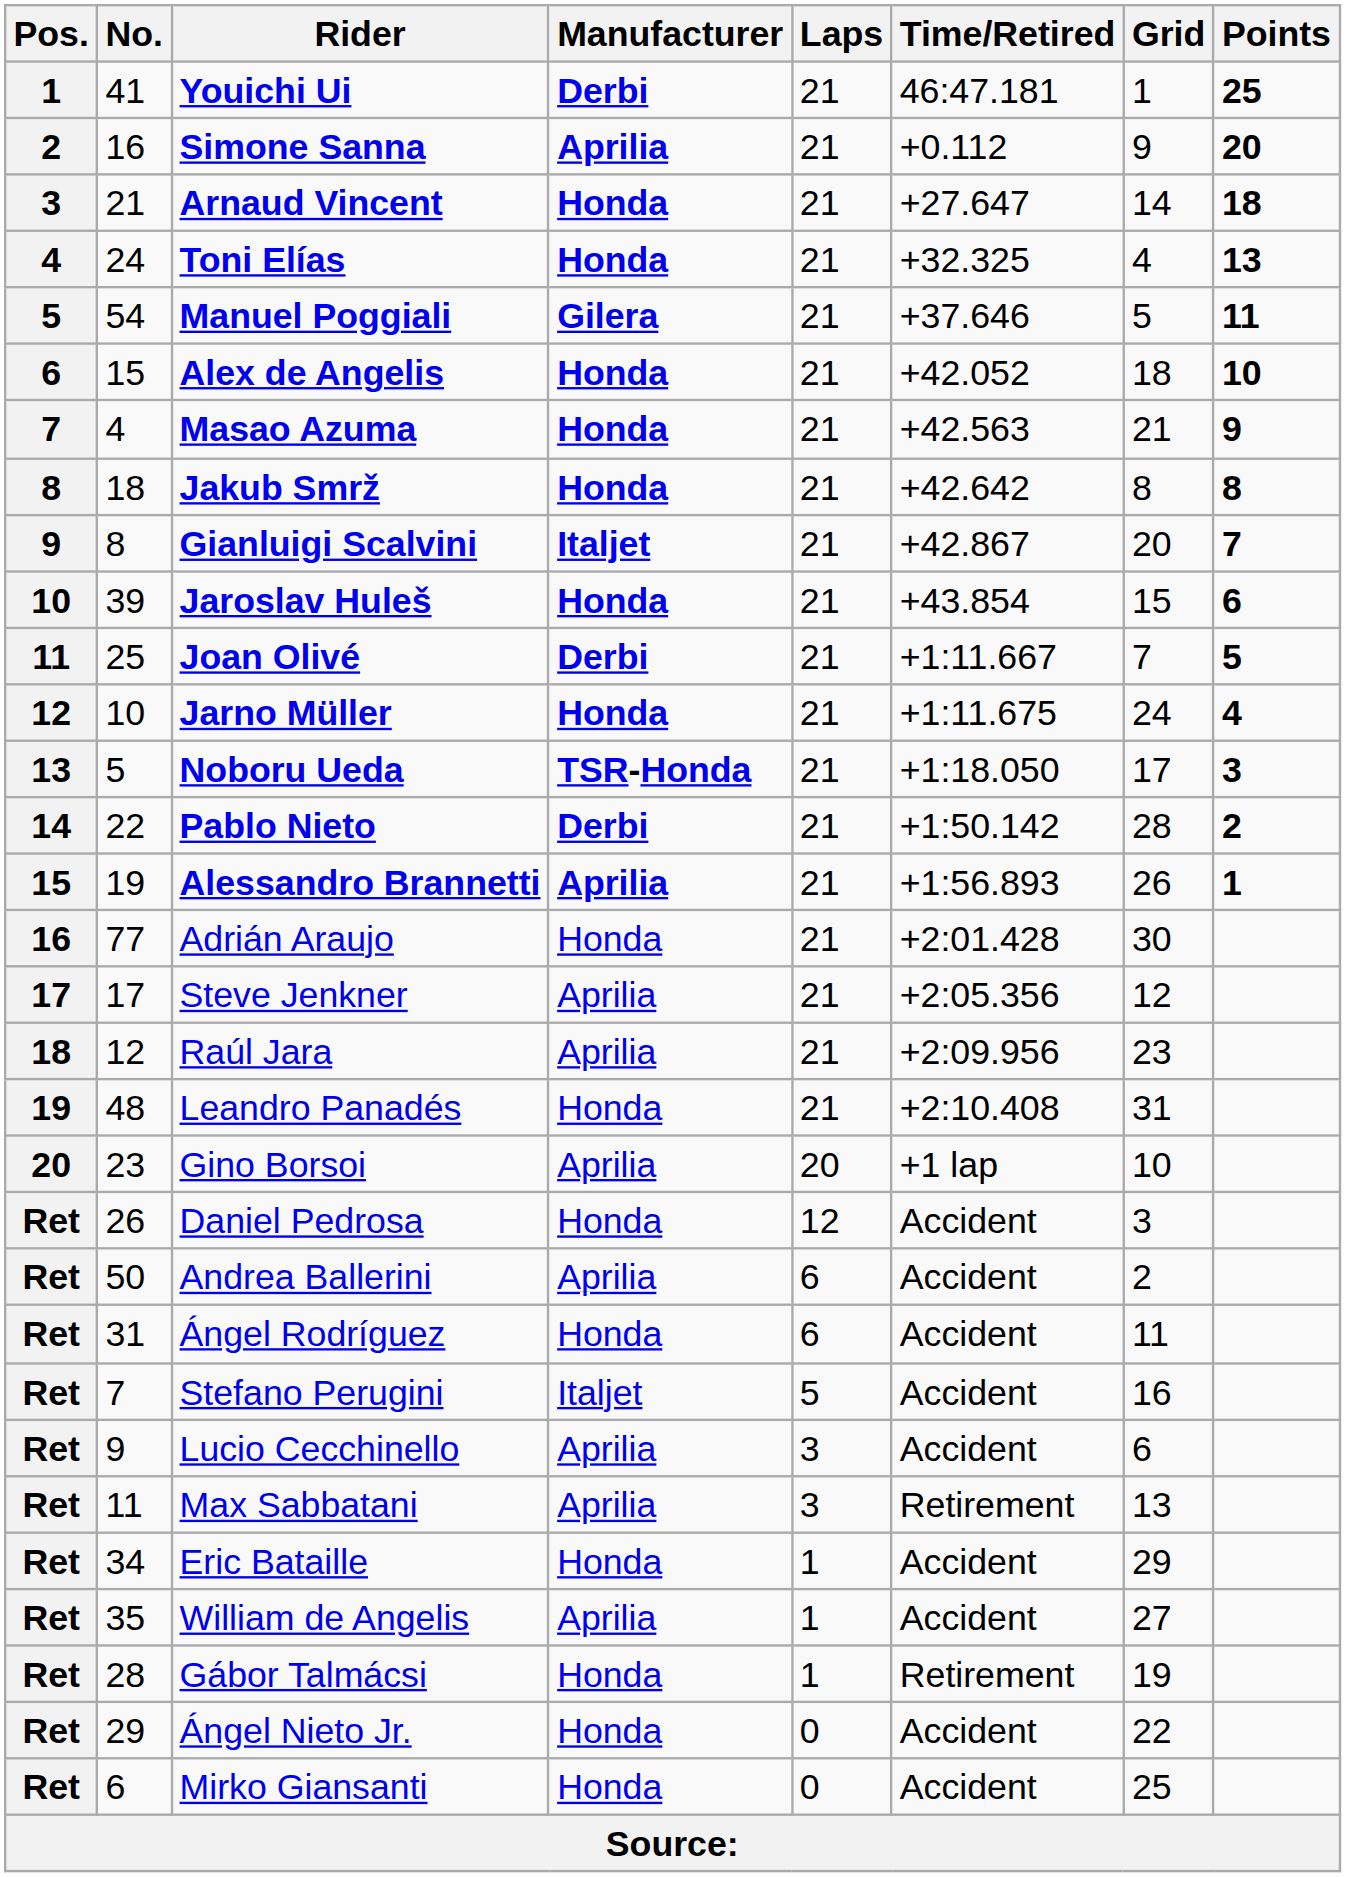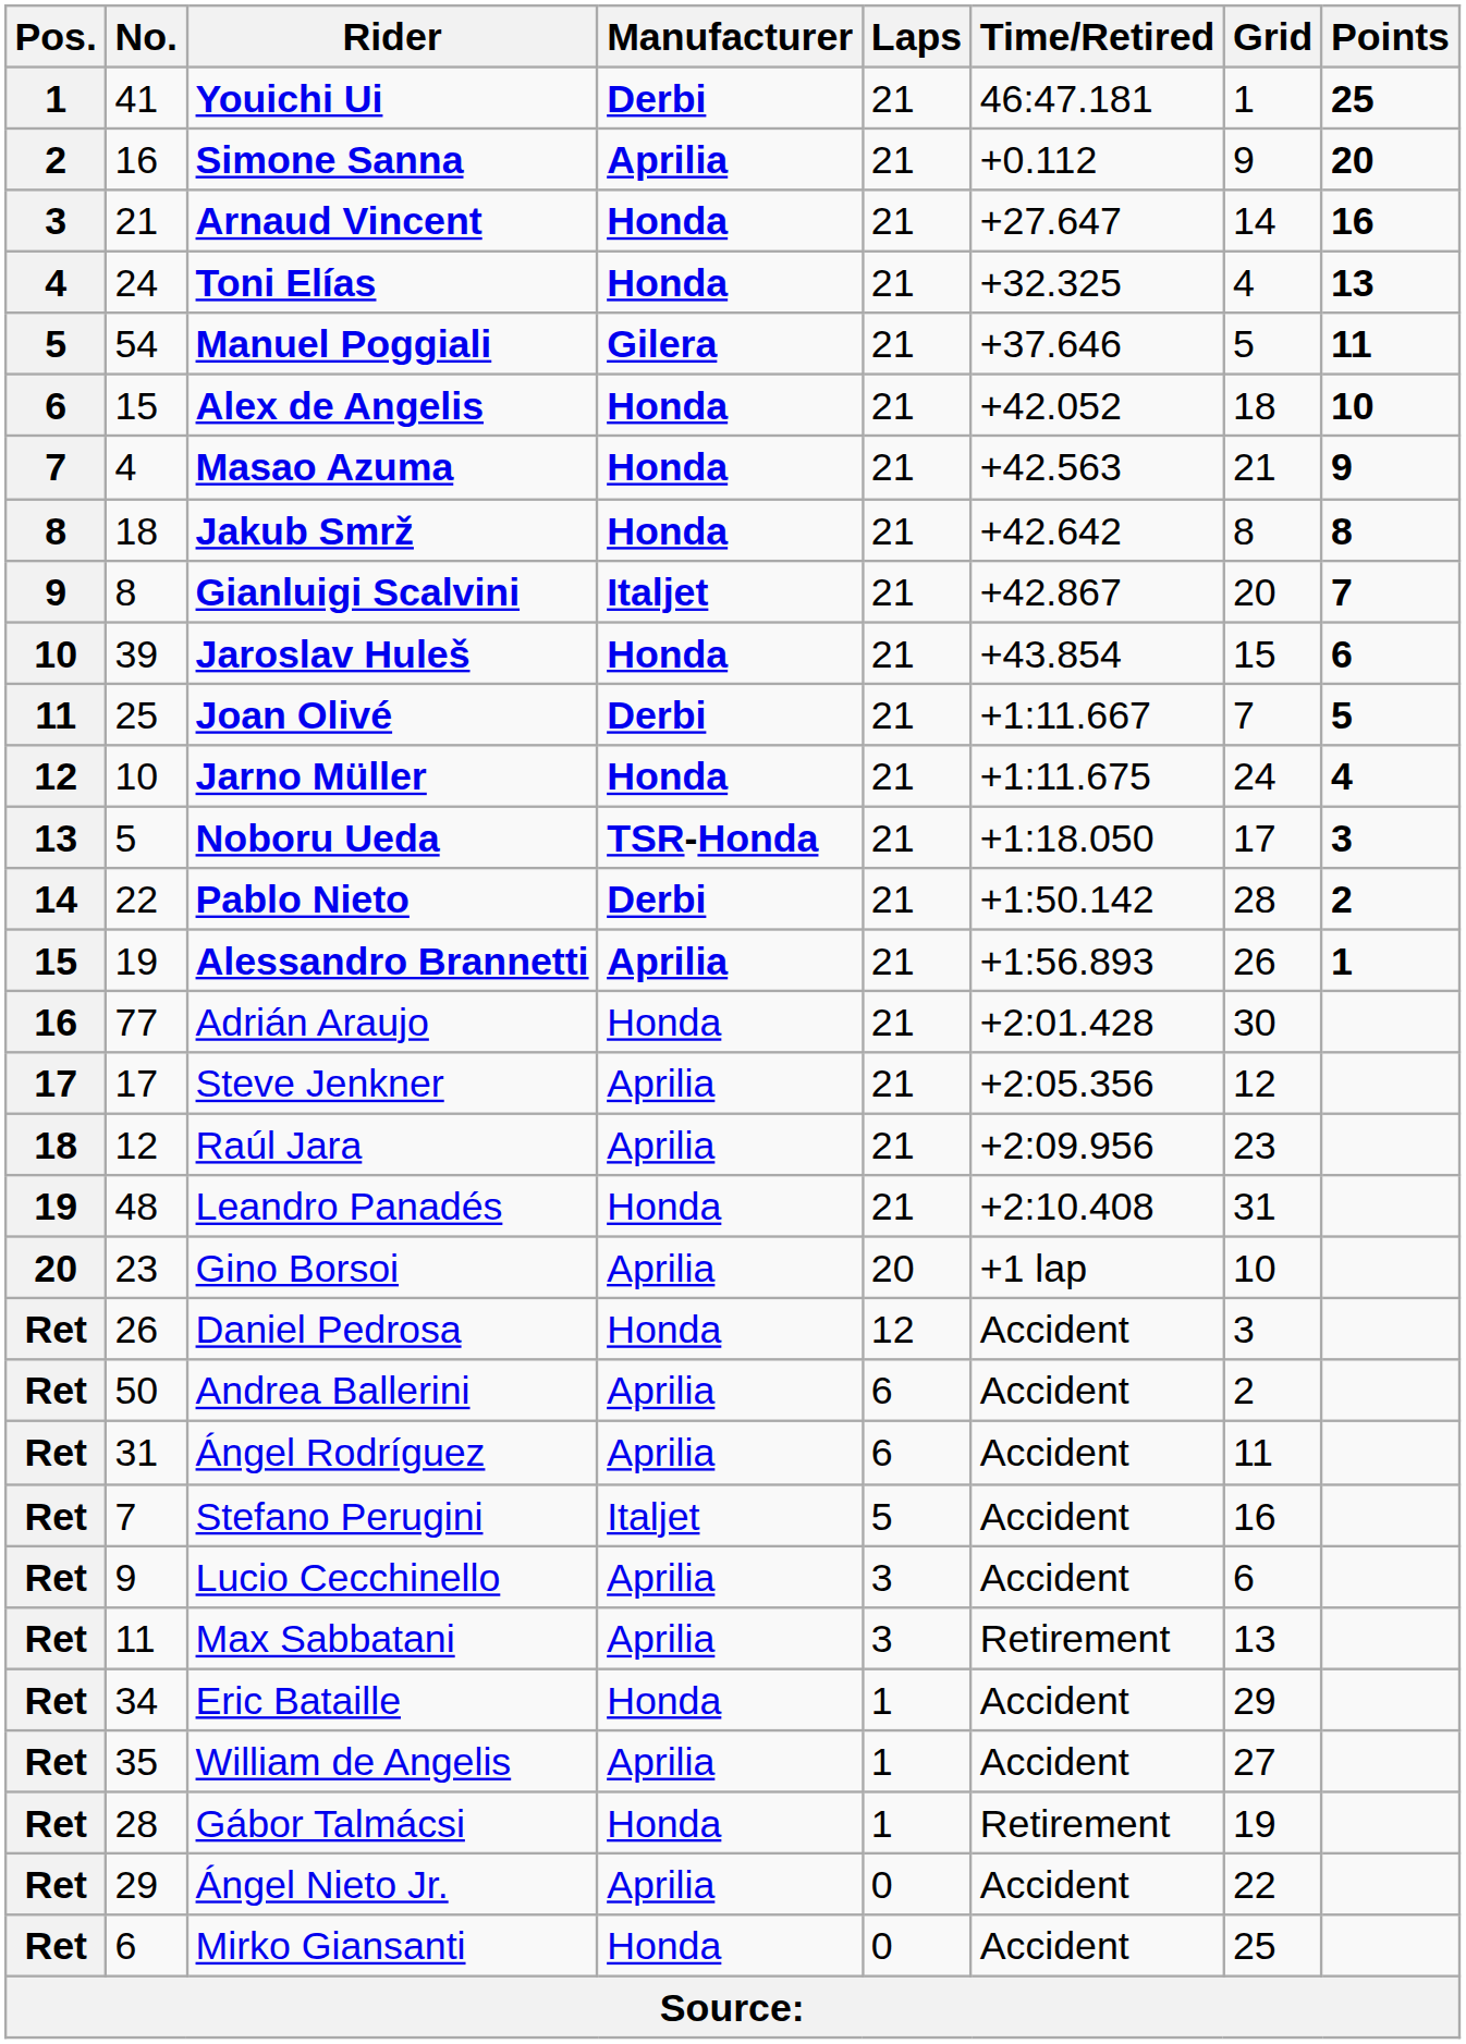 <table class="wikitable" style="font-size: 95%;">
 <tr>
 <th>Pos.</th>
 <th>No.</th>
 <th>Rider</th>
 <th>Manufacturer</th>
 <th>Laps</th>
 <th>Time/Retired</th>
 <th>Grid</th>
 <th>Points</th>
 </tr>
 <tr>
 <th>1</th>
 <td>41</td>
 <td> <strong><a href='#'>Youichi Ui</a></strong></td>
 <td><strong><a href='#'>Derbi</a></strong></td>
 <td>21</td>
 <td>46:47.181</td>
 <td>1</td>
 <td><strong>25</strong></td>
 </tr>
 <tr>
 <th>2</th>
 <td>16</td>
 <td> <strong><a href='#'>Simone Sanna</a></strong></td>
 <td><strong><a href='#'>Aprilia</a></strong></td>
 <td>21</td>
 <td>+0.112</td>
 <td>9</td>
 <td><strong>20</strong></td>
 </tr>
 <tr>
 <th>3</th>
 <td>21</td>
 <td> <strong><a href='#'>Arnaud Vincent</a></strong></td>
 <td><strong><a href='#'>Honda</a></strong></td>
 <td>21</td>
 <td>+27.647</td>
 <td>14</td>
-<td><strong>18</strong></td>
+<td><strong>16</strong></td>
 </tr>
 <tr>
 <th>4</th>
 <td>24</td>
 <td> <strong><a href='#'>Toni Elías</a></strong></td>
 <td><strong><a href='#'>Honda</a></strong></td>
 <td>21</td>
 <td>+32.325</td>
 <td>4</td>
 <td><strong>13</strong></td>
 </tr>
 <tr>
 <th>5</th>
 <td>54</td>
 <td> <strong><a href='#'>Manuel Poggiali</a></strong></td>
 <td><strong><a href='#'>Gilera</a></strong></td>
 <td>21</td>
 <td>+37.646</td>
 <td>5</td>
 <td><strong>11</strong></td>
 </tr>
 <tr>
 <th>6</th>
 <td>15</td>
 <td> <strong><a href='#'>Alex de Angelis</a></strong></td>
 <td><strong><a href='#'>Honda</a></strong></td>
 <td>21</td>
 <td>+42.052</td>
 <td>18</td>
 <td><strong>10</strong></td>
 </tr>
 <tr>
 <th>7</th>
 <td>4</td>
 <td> <strong><a href='#'>Masao Azuma</a></strong></td>
 <td><strong><a href='#'>Honda</a></strong></td>
 <td>21</td>
 <td>+42.563</td>
 <td>21</td>
 <td><strong>9</strong></td>
 </tr>
 <tr>
 <th>8</th>
 <td>18</td>
 <td> <strong><a href='#'>Jakub Smrž</a></strong></td>
 <td><strong><a href='#'>Honda</a></strong></td>
 <td>21</td>
 <td>+42.642</td>
 <td>8</td>
 <td><strong>8</strong></td>
 </tr>
 <tr>
 <th>9</th>
 <td>8</td>
 <td> <strong><a href='#'>Gianluigi Scalvini</a></strong></td>
 <td><strong><a href='#'>Italjet</a></strong></td>
 <td>21</td>
 <td>+42.867</td>
 <td>20</td>
 <td><strong>7</strong></td>
 </tr>
 <tr>
 <th>10</th>
 <td>39</td>
 <td> <strong><a href='#'>Jaroslav Huleš</a></strong></td>
 <td><strong><a href='#'>Honda</a></strong></td>
 <td>21</td>
 <td>+43.854</td>
 <td>15</td>
 <td><strong>6</strong></td>
 </tr>
 <tr>
 <th>11</th>
 <td>25</td>
 <td> <strong><a href='#'>Joan Olivé</a></strong></td>
 <td><strong><a href='#'>Derbi</a></strong></td>
 <td>21</td>
 <td>+1:11.667</td>
 <td>7</td>
 <td><strong>5</strong></td>
 </tr>
 <tr>
 <th>12</th>
 <td>10</td>
 <td> <strong><a href='#'>Jarno Müller</a></strong></td>
 <td><strong><a href='#'>Honda</a></strong></td>
 <td>21</td>
 <td>+1:11.675</td>
 <td>24</td>
 <td><strong>4</strong></td>
 </tr>
 <tr>
 <th>13</th>
 <td>5</td>
 <td> <strong><a href='#'>Noboru Ueda</a></strong></td>
 <td><strong><a href='#'>TSR</a>-<a href='#'>Honda</a></strong></td>
 <td>21</td>
 <td>+1:18.050</td>
 <td>17</td>
 <td><strong>3</strong></td>
 </tr>
 <tr>
 <th>14</th>
 <td>22</td>
 <td> <strong><a href='#'>Pablo Nieto</a></strong></td>
 <td><strong><a href='#'>Derbi</a></strong></td>
 <td>21</td>
 <td>+1:50.142</td>
 <td>28</td>
 <td><strong>2</strong></td>
 </tr>
 <tr>
 <th>15</th>
 <td>19</td>
 <td> <strong><a href='#'>Alessandro Brannetti</a></strong></td>
 <td><strong><a href='#'>Aprilia</a></strong></td>
 <td>21</td>
 <td>+1:56.893</td>
 <td>26</td>
 <td><strong>1</strong></td>
 </tr>
 <tr>
 <th>16</th>
 <td>77</td>
 <td> <a href='#'>Adrián Araujo</a></td>
 <td><a href='#'>Honda</a></td>
 <td>21</td>
 <td>+2:01.428</td>
 <td>30</td>
 <td></td>
 </tr>
 <tr>
 <th>17</th>
 <td>17</td>
 <td> <a href='#'>Steve Jenkner</a></td>
 <td><a href='#'>Aprilia</a></td>
 <td>21</td>
 <td>+2:05.356</td>
 <td>12</td>
 <td></td>
 </tr>
 <tr>
 <th>18</th>
 <td>12</td>
 <td> <a href='#'>Raúl Jara</a></td>
 <td><a href='#'>Aprilia</a></td>
 <td>21</td>
 <td>+2:09.956</td>
 <td>23</td>
 <td></td>
 </tr>
 <tr>
 <th>19</th>
 <td>48</td>
 <td> <a href='#'>Leandro Panadés</a></td>
 <td><a href='#'>Honda</a></td>
 <td>21</td>
 <td>+2:10.408</td>
 <td>31</td>
 <td></td>
 </tr>
 <tr>
 <th>20</th>
 <td>23</td>
 <td> <a href='#'>Gino Borsoi</a></td>
 <td><a href='#'>Aprilia</a></td>
 <td>20</td>
 <td>+1 lap</td>
 <td>10</td>
 <td></td>
 </tr>
 <tr>
 <th>Ret</th>
 <td>26</td>
 <td> <a href='#'>Daniel Pedrosa</a></td>
 <td><a href='#'>Honda</a></td>
 <td>12</td>
 <td>Accident</td>
 <td>3</td>
 <td></td>
 </tr>
 <tr>
 <th>Ret</th>
 <td>50</td>
 <td> <a href='#'>Andrea Ballerini</a></td>
 <td><a href='#'>Aprilia</a></td>
 <td>6</td>
 <td>Accident</td>
 <td>2</td>
 <td></td>
 </tr>
 <tr>
 <th>Ret</th>
 <td>31</td>
 <td> <a href='#'>Ángel Rodríguez</a></td>
-<td><a href='#'>Honda</a></td>
+<td><a href='#'>Aprilia</a></td>
 <td>6</td>
 <td>Accident</td>
 <td>11</td>
 <td></td>
 </tr>
 <tr>
 <th>Ret</th>
 <td>7</td>
 <td> <a href='#'>Stefano Perugini</a></td>
 <td><a href='#'>Italjet</a></td>
 <td>5</td>
 <td>Accident</td>
 <td>16</td>
 <td></td>
 </tr>
 <tr>
 <th>Ret</th>
 <td>9</td>
 <td> <a href='#'>Lucio Cecchinello</a></td>
 <td><a href='#'>Aprilia</a></td>
 <td>3</td>
 <td>Accident</td>
 <td>6</td>
 <td></td>
 </tr>
 <tr>
 <th>Ret</th>
 <td>11</td>
 <td> <a href='#'>Max Sabbatani</a></td>
 <td><a href='#'>Aprilia</a></td>
 <td>3</td>
 <td>Retirement</td>
 <td>13</td>
 <td></td>
 </tr>
 <tr>
 <th>Ret</th>
 <td>34</td>
 <td> <a href='#'>Eric Bataille</a></td>
 <td><a href='#'>Honda</a></td>
 <td>1</td>
 <td>Accident</td>
 <td>29</td>
 <td></td>
 </tr>
 <tr>
 <th>Ret</th>
 <td>35</td>
 <td> <a href='#'>William de Angelis</a></td>
 <td><a href='#'>Aprilia</a></td>
 <td>1</td>
 <td>Accident</td>
 <td>27</td>
 <td></td>
 </tr>
 <tr>
 <th>Ret</th>
 <td>28</td>
 <td> <a href='#'>Gábor Talmácsi</a></td>
 <td><a href='#'>Honda</a></td>
 <td>1</td>
 <td>Retirement</td>
 <td>19</td>
 <td></td>
 </tr>
 <tr>
 <th>Ret</th>
 <td>29</td>
 <td> <a href='#'>Ángel Nieto Jr.</a></td>
-<td><a href='#'>Honda</a></td>
+<td><a href='#'>Aprilia</a></td>
 <td>0</td>
 <td>Accident</td>
 <td>22</td>
 <td></td>
 </tr>
 <tr>
 <th>Ret</th>
 <td>6</td>
 <td> <a href='#'>Mirko Giansanti</a></td>
 <td><a href='#'>Honda</a></td>
 <td>0</td>
 <td>Accident</td>
 <td>25</td>
 <td></td>
 </tr>
 <tr>
 <th colspan=8>Source: </th>
 </tr>
 </table>
